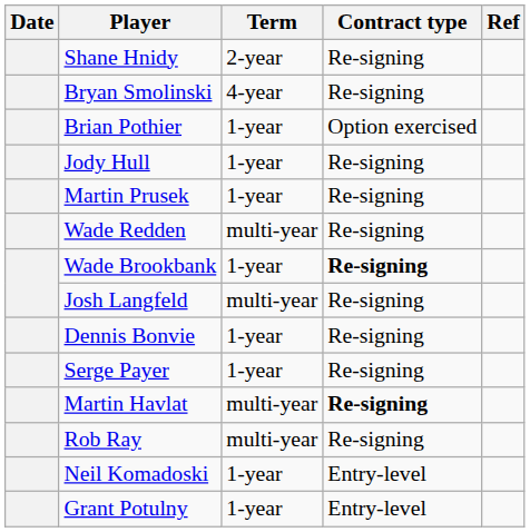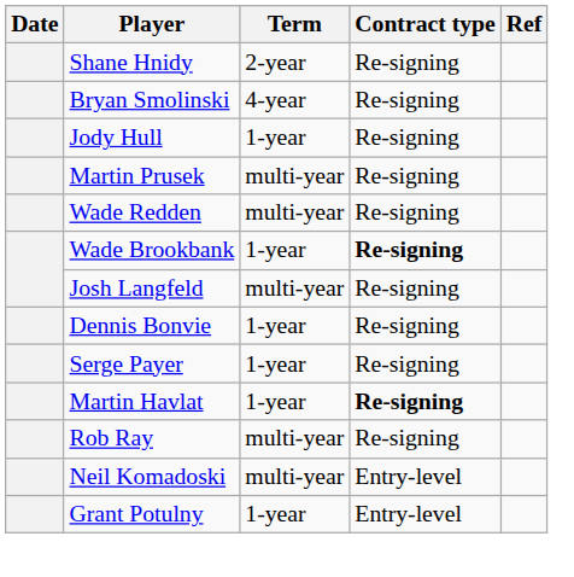 <table class="wikitable plainrowheaders">
 <tr style="background:#ddd; text-align:center;">
 <th>Date</th>
 <th>Player</th>
 <th>Term</th>
 <th>Contract type</th>
 <th>Ref</th>
 </tr>
 <tr>
 <th scope="row"></th>
 <td><a href='#'>Shane Hnidy</a></td>
 <td>2-year</td>
 <td>Re-signing</td>
 <td></td>
 </tr>
 <tr>
 <th scope="row"></th>
 <td><a href='#'>Bryan Smolinski</a></td>
 <td>4-year</td>
 <td>Re-signing</td>
 <td></td>
 </tr>
 <tr>
 <th scope="row"></th>
-<td><a href='#'>Brian Pothier</a></td>
-<td>1-year</td>
-<td>Option exercised</td>
-<td></td>
-</tr>
-<tr>
-<th scope="row"></th>
 <td><a href='#'>Jody Hull</a></td>
 <td>1-year</td>
 <td>Re-signing</td>
 <td></td>
 </tr>
 <tr>
 <th scope="row"></th>
 <td><a href='#'>Martin Prusek</a></td>
-<td>1-year</td>
+<td>multi-year</td>
 <td>Re-signing</td>
 <td></td>
 </tr>
 <tr>
 <th scope="row"></th>
 <td><a href='#'>Wade Redden</a></td>
 <td>multi-year</td>
 <td>Re-signing</td>
 <td></td>
 </tr>
 <tr>
 <th scope="row" rowspan=2></th>
 <td><a href='#'>Wade Brookbank</a></td>
 <td>1-year</td>
 <td><strong>Re-signing</strong></td>
 <td></td>
 </tr>
 <tr>
 <td><a href='#'>Josh Langfeld</a></td>
 <td>multi-year</td>
 <td>Re-signing</td>
 <td></td>
 </tr>
 <tr>
 <th scope="row"></th>
 <td><a href='#'>Dennis Bonvie</a></td>
 <td>1-year</td>
 <td>Re-signing</td>
 <td></td>
 </tr>
 <tr>
 <th scope="row"></th>
 <td><a href='#'>Serge Payer</a></td>
 <td>1-year</td>
 <td>Re-signing</td>
 <td></td>
 </tr>
 <tr>
 <th scope="row"></th>
 <td><a href='#'>Martin Havlat</a></td>
-<td>multi-year</td>
+<td>1-year</td>
 <td><strong>Re-signing</strong></td>
 <td></td>
 </tr>
 <tr>
 <th scope="row"></th>
 <td><a href='#'>Rob Ray</a></td>
 <td>multi-year</td>
 <td>Re-signing</td>
 <td></td>
 </tr>
 <tr>
 <th scope="row"></th>
 <td><a href='#'>Neil Komadoski</a></td>
-<td>1-year</td>
+<td>multi-year</td>
 <td>Entry-level</td>
 <td></td>
 </tr>
 <tr>
 <th scope="row"></th>
 <td><a href='#'>Grant Potulny</a></td>
 <td>1-year</td>
 <td>Entry-level</td>
 <td></td>
 </tr>
 </table>
